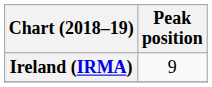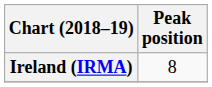 <table class="wikitable sortable plainrowheaders" style="text-align:center">
 <tr>
 <th scope="col">Chart (2018–19)</th>
 <th scope="col">Peak<br>position</th>
 </tr>
 <tr>
 <th scope="row">Ireland (<a href='#'>IRMA</a>)</th>
-<td>9</td>
+<td>8</td>
 </tr>
 <tr>
 </tr>
 <tr>
 </tr>
 </table>
